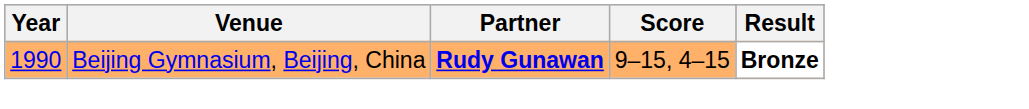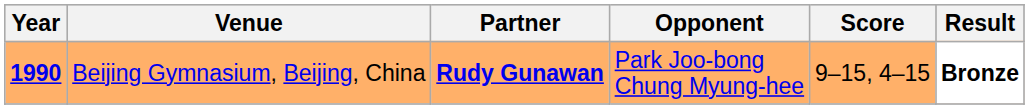 <table class="sortable wikitable" style="font-size: 90%;">
 <tr>
 <th>Year</th>
 <th>Venue</th>
 <th>Partner</th>
+<th>Opponent</th>
 <th>Score</th>
 <th>Result</th>
 </tr>
 <tr style="background:#FFB069">
-<td align="center"><a href='#'>1990</a></td>
+<td align="center"><strong><a href='#'>1990</a></strong></td>
 <td align="left"><a href='#'>Beijing Gymnasium</a>, <a href='#'>Beijing</a>, China</td>
 <td align="left"><strong> <a href='#'>Rudy Gunawan</a></strong></td>
+<td align="left"> <a href='#'>Park Joo-bong</a><br> <a href='#'>Chung Myung-hee</a></td>
 <td align="left">9–15, 4–15</td>
 <td style="text-align:left; background:white"> <strong>Bronze</strong></td>
 </tr>
 </table>
